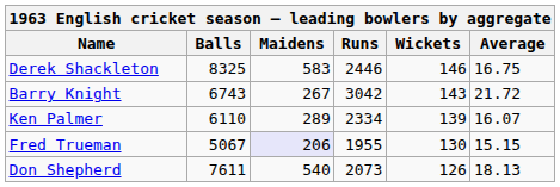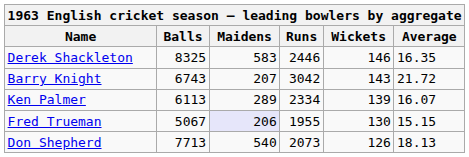 <table class="wikitable">
 <tr>
 <th bgcolor="#efefef" colspan="7">1963 English cricket season – leading bowlers by aggregate</th>
 </tr>
 <tr bgcolor="#efefef">
 <th>Name</th>
 <th>Balls</th>
 <th>Maidens</th>
 <th>Runs</th>
 <th>Wickets</th>
 <th>Average</th>
 </tr>
 <tr>
 <td><a href='#'>Derek Shackleton</a></td>
 <td align="right">8325</td>
 <td align="right">583</td>
 <td align="right">2446</td>
 <td align="right">146</td>
-<td>16.75</td>
+<td>16.35</td>
 </tr>
 <tr>
 <td><a href='#'>Barry Knight</a></td>
 <td align="right">6743</td>
-<td align="right">267</td>
+<td align="right">207</td>
 <td align="right">3042</td>
 <td align="right">143</td>
 <td>21.72</td>
 </tr>
 <tr>
 <td><a href='#'>Ken Palmer</a></td>
-<td align="right">6110</td>
+<td align="right">6113</td>
 <td align="right">289</td>
 <td align="right">2334</td>
 <td align="right">139</td>
 <td>16.07</td>
 </tr>
 <tr>
 <td><a href='#'>Fred Trueman</a></td>
 <td align="right">5067</td>
 <td align="right" style="background: lavender;">206</td>
 <td align="right">1955</td>
 <td align="right">130</td>
 <td>15.15</td>
 </tr>
 <tr>
 <td><a href='#'>Don Shepherd</a></td>
-<td align="right">7611</td>
+<td align="right">7713</td>
 <td align="right">540</td>
 <td align="right">2073</td>
 <td align="right">126</td>
 <td>18.13</td>
 </tr>
 </table>
